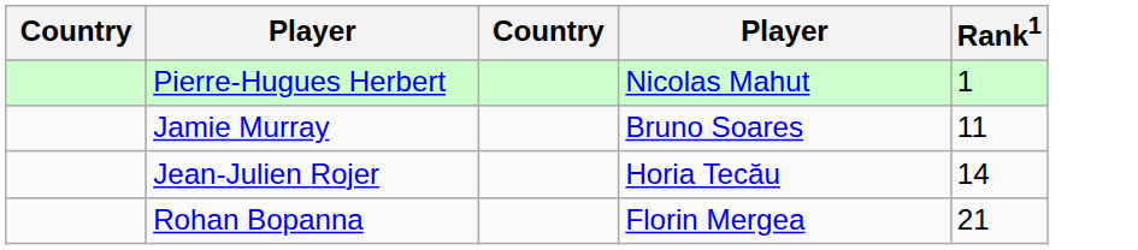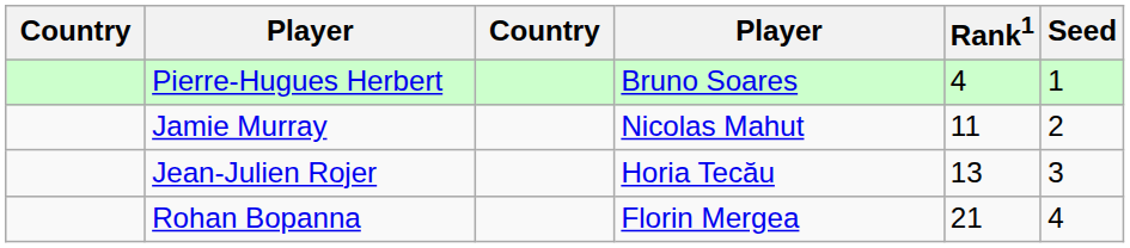 <table class="sortable wikitable">
 <tr>
 <th width="70">Country</th>
 <th width="175">Player</th>
 <th width="70">Country</th>
 <th width="175">Player</th>
 <th>Rank<sup>1</sup></th>
+<th>Seed</th>
 </tr>
 <tr style="background:#cfc;">
 <td></td>
 <td><a href='#'>Pierre-Hugues Herbert</a></td>
 <td></td>
-<td><a href='#'>Nicolas Mahut</a></td>
+<td><a href='#'>Bruno Soares</a></td>
+<td>4</td>
 <td>1</td>
 </tr>
 <tr>
 <td></td>
 <td><a href='#'>Jamie Murray</a></td>
 <td></td>
-<td><a href='#'>Bruno Soares</a></td>
+<td><a href='#'>Nicolas Mahut</a></td>
 <td>11</td>
+<td>2</td>
 </tr>
 <tr>
 <td></td>
 <td><a href='#'>Jean-Julien Rojer</a></td>
 <td></td>
 <td><a href='#'>Horia Tecău</a></td>
-<td>14</td>
+<td>13</td>
+<td>3</td>
 </tr>
 <tr>
 <td></td>
 <td><a href='#'>Rohan Bopanna</a></td>
 <td></td>
 <td><a href='#'>Florin Mergea</a></td>
 <td>21</td>
+<td>4</td>
 </tr>
 </table>
